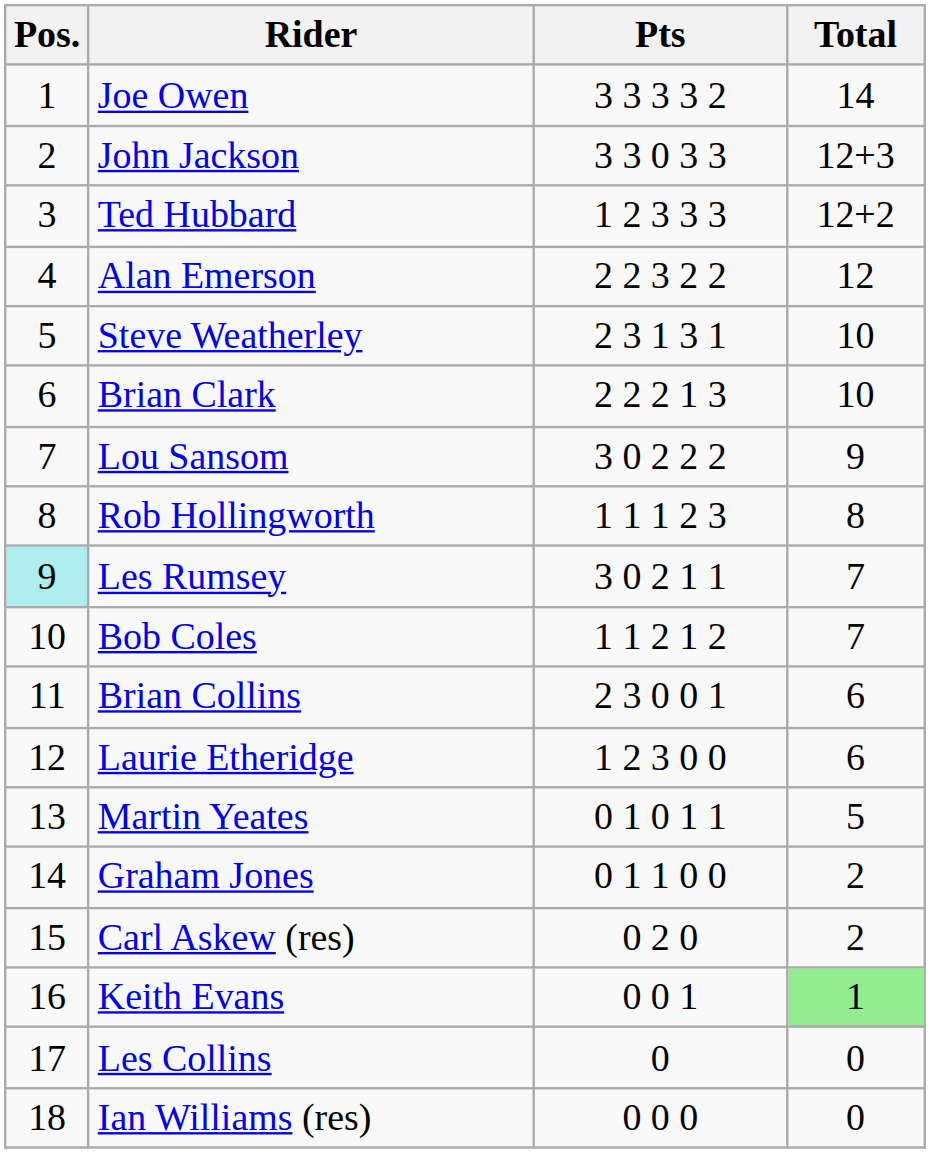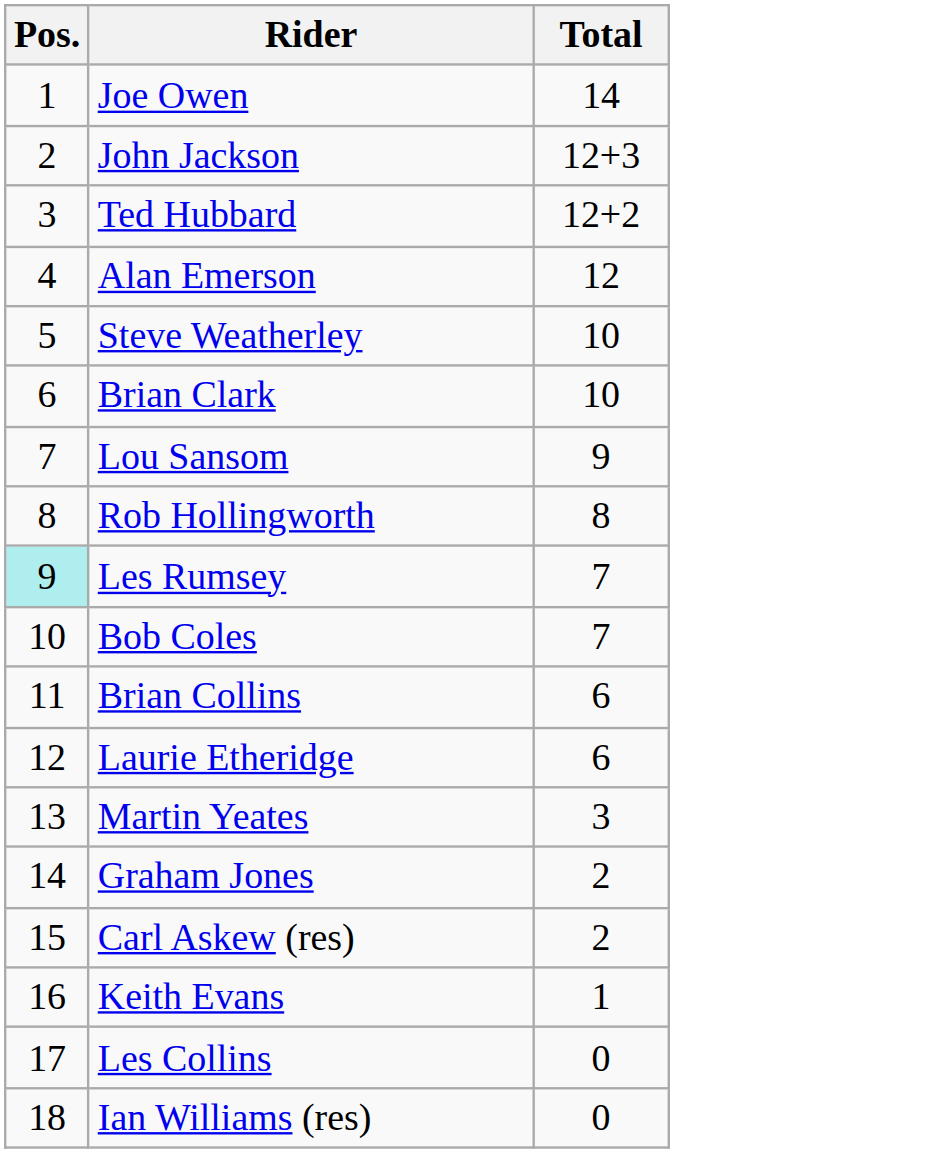 <table class=wikitable>
 <tr>
 <th width=25px>Pos.</th>
 <th width=180px>Rider</th>
-<th width=100px>Pts</th>
 <th width=50px>Total</th>
 </tr>
 <tr align=center >
 <td>1</td>
 <td align=left> <a href='#'>Joe Owen</a></td>
-<td>3	3	3	3	2</td>
 <td>14</td>
 </tr>
 <tr align=center>
 <td>2</td>
 <td align=left> <a href='#'>John Jackson</a></td>
-<td>3	3	0	3	3</td>
 <td>12+3</td>
 </tr>
 <tr align=center>
 <td>3</td>
 <td align=left> <a href='#'>Ted Hubbard</a></td>
-<td>1	2	3	3	3</td>
 <td>12+2</td>
 </tr>
 <tr align=center>
 <td>4</td>
 <td align=left> <a href='#'>Alan Emerson</a></td>
-<td>2	2	3	2	2</td>
 <td>12</td>
 </tr>
 <tr align=center>
 <td>5</td>
 <td align=left> <a href='#'>Steve Weatherley</a></td>
-<td>2	3	1	3	1</td>
 <td>10</td>
 </tr>
 <tr align=center>
 <td>6</td>
 <td align=left> <a href='#'>Brian Clark</a></td>
-<td>2	2	2	1	3</td>
 <td>10</td>
 </tr>
 <tr align=center>
 <td>7</td>
 <td align=left> <a href='#'>Lou Sansom</a></td>
-<td>3	0	2	2	2</td>
 <td>9</td>
 </tr>
 <tr align=center>
 <td>8</td>
 <td align=left> <a href='#'>Rob Hollingworth</a></td>
-<td>1	1	1	2	3</td>
 <td>8</td>
 </tr>
 <tr align=center>
 <td style="background: paleturquoise;">9</td>
 <td align=left> <a href='#'>Les Rumsey</a></td>
-<td>3	0	2	1	1</td>
 <td>7</td>
 </tr>
 <tr align=center>
 <td>10</td>
 <td align=left> <a href='#'>Bob Coles</a></td>
-<td>1	1	2	1	2</td>
 <td>7</td>
 </tr>
 <tr align=center>
 <td>11</td>
 <td align=left> <a href='#'>Brian Collins</a></td>
-<td>2	3	0	0	1</td>
 <td>6</td>
 </tr>
 <tr align=center>
 <td>12</td>
 <td align=left> <a href='#'>Laurie Etheridge</a></td>
-<td>1	2	3	0 0</td>
 <td>6</td>
 </tr>
 <tr align=center>
 <td>13</td>
 <td align=left> <a href='#'>Martin Yeates</a></td>
-<td>0	1	0	1	1</td>
-<td>5</td>
+<td>3</td>
 </tr>
 <tr align=center>
 <td>14</td>
 <td align=left> <a href='#'>Graham Jones</a></td>
-<td>0	1	1	0  0</td>
 <td>2</td>
 </tr>
 <tr align=center>
 <td>15</td>
 <td align=left> <a href='#'>Carl Askew</a> (res)</td>
-<td>0	2	0</td>
 <td>2</td>
 </tr>
 <tr align=center>
 <td>16</td>
 <td align=left> <a href='#'>Keith Evans</a></td>
-<td>0	0	1</td>
-<td style="background: lightgreen;">1</td>
+<td>1</td>
 </tr>
 <tr align=center>
 <td>17</td>
 <td align=left> <a href='#'>Les Collins</a></td>
 <td>0</td>
-<td>0</td>
 </tr>
 <tr align=center>
 <td>18</td>
 <td align=left> <a href='#'>Ian Williams</a> (res)</td>
-<td>0	0	0</td>
 <td>0</td>
 </tr>
 </table>
